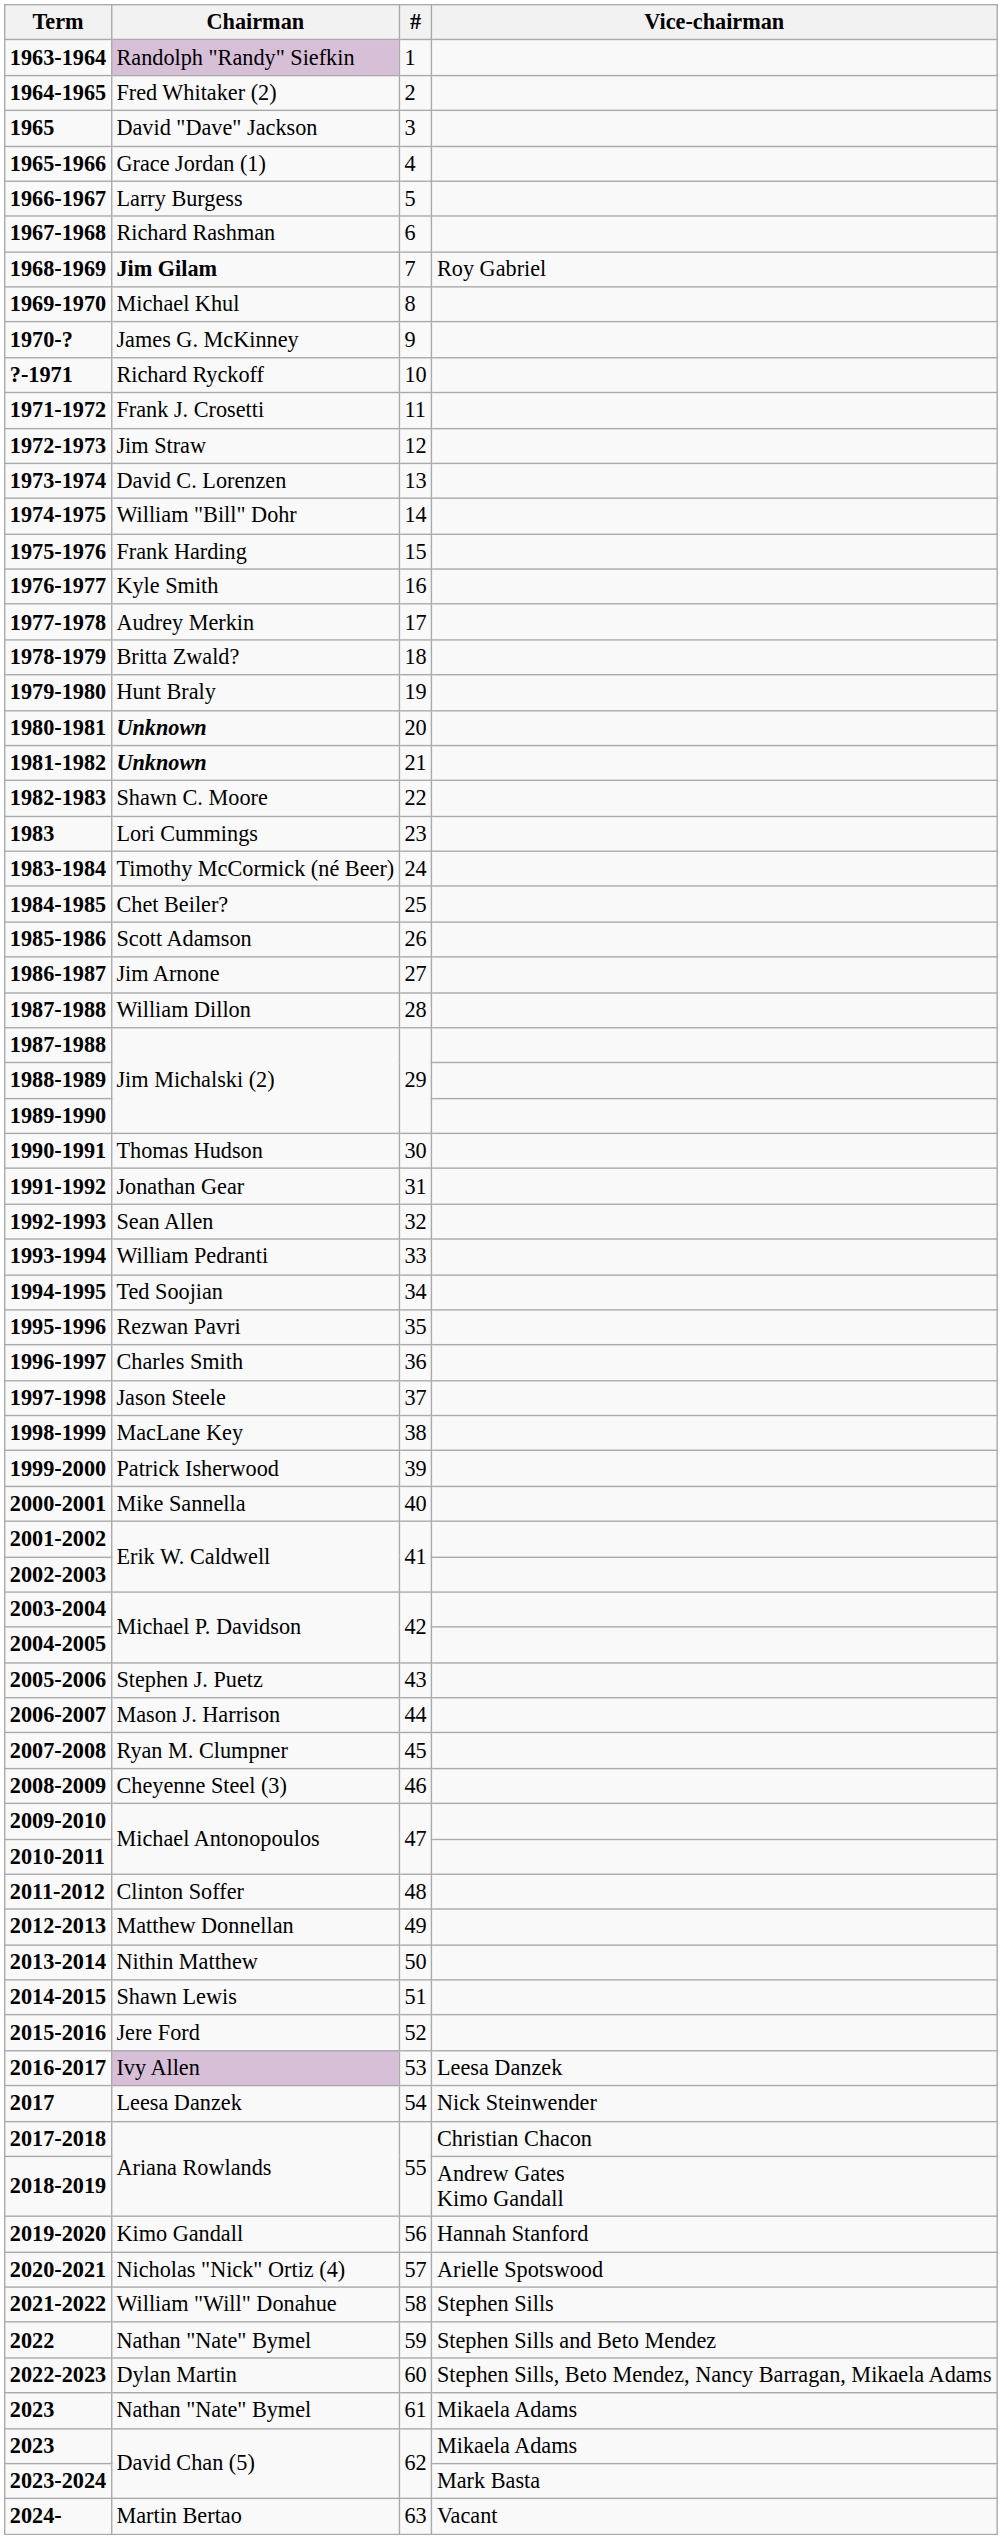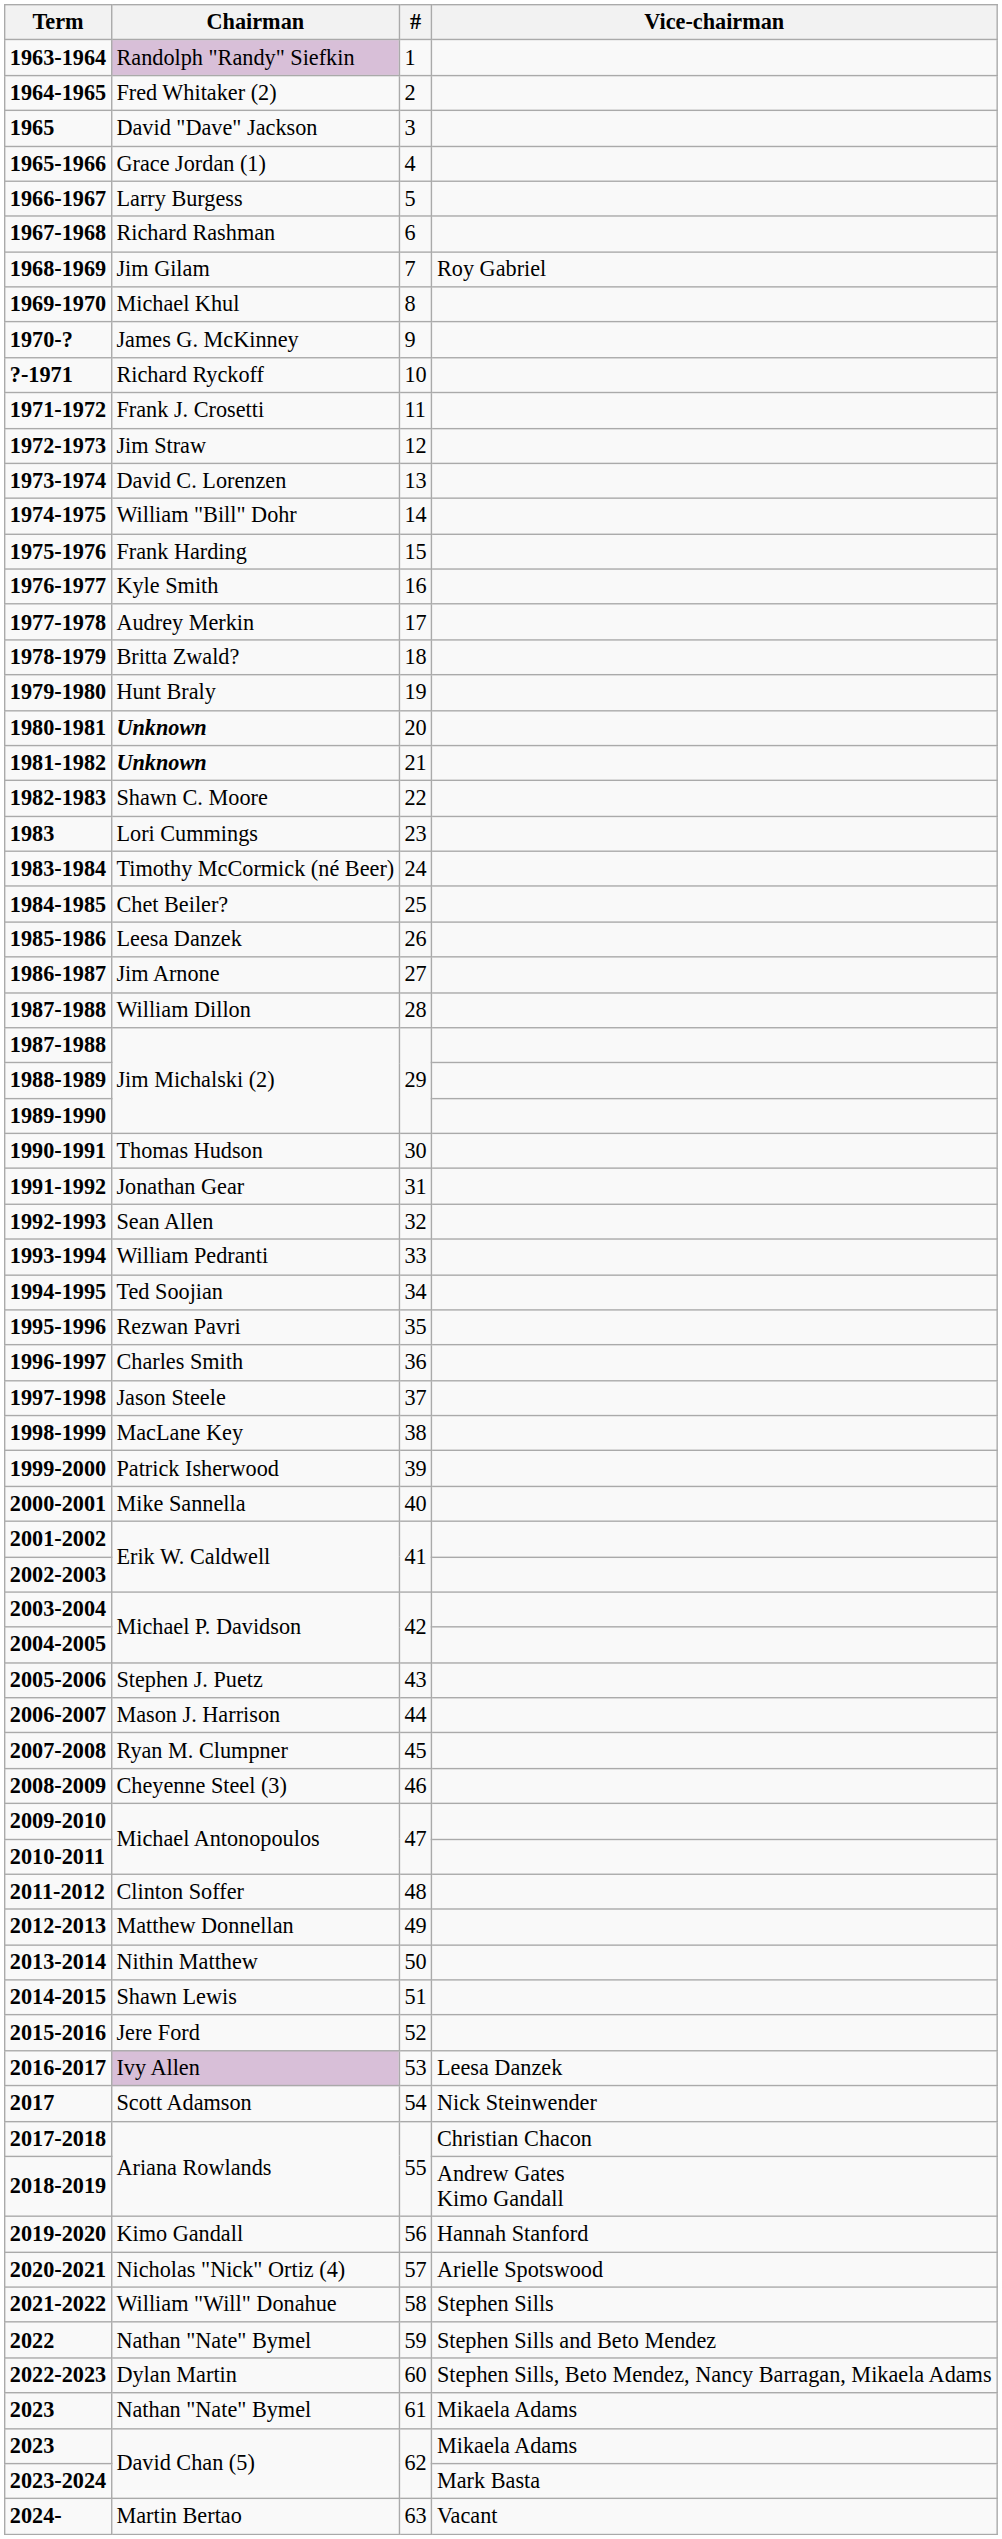 <table class="wikitable mw-collapsible">
 <tr>
 <th>Term</th>
 <th>Chairman</th>
 <th>#</th>
 <th>Vice-chairman</th>
 </tr>
 <tr>
 <td><strong>1963-1964</strong></td>
 <td style="background:thistle;">Randolph "Randy" Siefkin</td>
 <td>1</td>
 <td></td>
 </tr>
 <tr>
 <td><strong>1964-1965</strong></td>
 <td>Fred Whitaker (2)</td>
 <td>2</td>
 <td></td>
 </tr>
 <tr>
 <td><strong>1965</strong></td>
 <td>David "Dave" Jackson</td>
 <td>3</td>
 <td></td>
 </tr>
 <tr>
 <td><strong>1965-1966</strong></td>
 <td>Grace Jordan (1)</td>
 <td>4</td>
 <td></td>
 </tr>
 <tr>
 <td><strong>1966-1967</strong></td>
 <td>Larry Burgess</td>
 <td>5</td>
 <td></td>
 </tr>
 <tr>
 <td><strong>1967-1968</strong></td>
 <td>Richard Rashman</td>
 <td>6</td>
 <td></td>
 </tr>
 <tr>
 <td><strong>1968-1969</strong></td>
-<td><strong>Jim Gilam</strong></td>
+<td>Jim Gilam</td>
 <td>7</td>
 <td>Roy Gabriel</td>
 </tr>
 <tr>
 <td><strong>1969-1970</strong></td>
 <td>Michael Khul</td>
 <td>8</td>
 <td></td>
 </tr>
 <tr>
 <td><strong>1970-?</strong></td>
 <td>James G. McKinney</td>
 <td>9</td>
 <td></td>
 </tr>
 <tr>
 <td><strong>?-1971</strong></td>
 <td>Richard Ryckoff</td>
 <td>10</td>
 <td></td>
 </tr>
 <tr>
 <td><strong>1971-1972</strong></td>
 <td>Frank J. Crosetti</td>
 <td>11</td>
 <td></td>
 </tr>
 <tr>
 <td><strong>1972-1973</strong></td>
 <td>Jim Straw</td>
 <td>12</td>
 <td></td>
 </tr>
 <tr>
 <td><strong>1973-1974</strong></td>
 <td>David C. Lorenzen</td>
 <td>13</td>
 <td></td>
 </tr>
 <tr>
 <td><strong>1974-1975</strong></td>
 <td>William "Bill" Dohr</td>
 <td>14</td>
 <td></td>
 </tr>
 <tr>
 <td><strong>1975-1976</strong></td>
 <td>Frank Harding</td>
 <td>15</td>
 <td></td>
 </tr>
 <tr>
 <td><strong>1976-1977</strong></td>
 <td>Kyle Smith</td>
 <td>16</td>
 <td></td>
 </tr>
 <tr>
 <td><strong>1977-1978</strong></td>
 <td>Audrey Merkin</td>
 <td>17</td>
 <td></td>
 </tr>
 <tr>
 <td><strong>1978-1979</strong></td>
 <td>Britta Zwald?</td>
 <td>18</td>
 <td></td>
 </tr>
 <tr>
 <td><strong>1979-1980</strong></td>
 <td>Hunt Braly</td>
 <td>19</td>
 <td></td>
 </tr>
 <tr>
 <td><strong>1980-1981</strong></td>
 <td><strong><em>Unknown</em></strong></td>
 <td>20</td>
 <td></td>
 </tr>
 <tr>
 <td><strong>1981-1982</strong></td>
 <td><strong><em>Unknown</em></strong></td>
 <td>21</td>
 <td></td>
 </tr>
 <tr>
 <td><strong>1982-1983</strong></td>
 <td>Shawn C. Moore</td>
 <td>22</td>
 <td></td>
 </tr>
 <tr>
 <td><strong>1983</strong></td>
 <td>Lori Cummings</td>
 <td>23</td>
 <td></td>
 </tr>
 <tr>
 <td><strong>1983-1984</strong></td>
 <td>Timothy McCormick (né Beer)</td>
 <td>24</td>
 <td></td>
 </tr>
 <tr>
 <td><strong>1984-1985</strong></td>
 <td>Chet Beiler?</td>
 <td>25</td>
 <td></td>
 </tr>
 <tr>
 <td><strong>1985-1986</strong></td>
-<td>Scott Adamson</td>
+<td>Leesa Danzek</td>
 <td>26</td>
 <td></td>
 </tr>
 <tr>
 <td><strong>1986-1987</strong></td>
 <td>Jim Arnone</td>
 <td>27</td>
 <td></td>
 </tr>
 <tr>
 <td><strong>1987-1988</strong></td>
 <td>William Dillon</td>
 <td>28</td>
 <td></td>
 </tr>
 <tr>
 <td><strong>1987-1988</strong></td>
 <td rowspan="3">Jim Michalski (2)</td>
 <td rowspan="3">29</td>
 </tr>
 <tr>
 <td><strong>1988-1989</strong></td>
 <td></td>
 </tr>
 <tr>
 <td><strong>1989-1990</strong></td>
 <td></td>
 </tr>
 <tr>
 <td><strong>1990-1991</strong></td>
 <td>Thomas Hudson</td>
 <td>30</td>
 </tr>
 <tr>
 <td><strong>1991-1992</strong></td>
 <td>Jonathan Gear</td>
 <td>31</td>
 <td></td>
 </tr>
 <tr>
 <td><strong>1992-1993</strong></td>
 <td>Sean Allen</td>
 <td>32</td>
 <td></td>
 </tr>
 <tr>
 <td><strong>1993-1994</strong></td>
 <td>William Pedranti</td>
 <td>33</td>
 <td></td>
 </tr>
 <tr>
 <td><strong>1994-1995</strong></td>
 <td>Ted Soojian</td>
 <td>34</td>
 <td></td>
 </tr>
 <tr>
 <td><strong>1995-1996</strong></td>
 <td>Rezwan Pavri</td>
 <td>35</td>
 <td></td>
 </tr>
 <tr>
 <td><strong>1996-1997</strong></td>
 <td>Charles Smith</td>
 <td>36</td>
 <td></td>
 </tr>
 <tr>
 <td><strong>1997-1998</strong></td>
 <td>Jason Steele</td>
 <td>37</td>
 <td></td>
 </tr>
 <tr>
 <td><strong>1998-1999</strong></td>
 <td>MacLane Key</td>
 <td>38</td>
 <td></td>
 </tr>
 <tr>
 <td><strong>1999-2000</strong></td>
 <td>Patrick Isherwood</td>
 <td>39</td>
 <td></td>
 </tr>
 <tr>
 <td><strong>2000-2001</strong></td>
 <td>Mike Sannella</td>
 <td>40</td>
 <td></td>
 </tr>
 <tr>
 <td><strong>2001-2002</strong></td>
 <td rowspan="2">Erik W. Caldwell</td>
 <td rowspan="2">41</td>
 <td></td>
 </tr>
 <tr>
 <td><strong>2002-2003</strong></td>
 <td></td>
 </tr>
 <tr>
 <td><strong>2003-2004</strong></td>
 <td rowspan="2">Michael P. Davidson</td>
 <td rowspan="2">42</td>
 <td></td>
 </tr>
 <tr>
 <td><strong>2004-2005</strong></td>
 <td></td>
 </tr>
 <tr>
 <td><strong>2005-2006</strong></td>
 <td>Stephen J. Puetz</td>
 <td>43</td>
 <td></td>
 </tr>
 <tr>
 <td><strong>2006-2007</strong></td>
 <td>Mason J. Harrison</td>
 <td>44</td>
 <td></td>
 </tr>
 <tr>
 <td><strong>2007-2008</strong></td>
 <td>Ryan M. Clumpner</td>
 <td>45</td>
 <td></td>
 </tr>
 <tr>
 <td><strong>2008-2009</strong></td>
 <td>Cheyenne Steel (3)</td>
 <td>46</td>
 <td></td>
 </tr>
 <tr>
 <td><strong>2009-2010</strong></td>
 <td rowspan="2">Michael Antonopoulos</td>
 <td rowspan="2">47</td>
 <td></td>
 </tr>
 <tr>
 <td><strong>2010-2011</strong></td>
 <td></td>
 </tr>
 <tr>
 <td><strong>2011-2012</strong></td>
 <td>Clinton Soffer</td>
 <td>48</td>
 <td></td>
 </tr>
 <tr>
 <td><strong>2012-2013</strong></td>
 <td>Matthew Donnellan</td>
 <td>49</td>
 <td></td>
 </tr>
 <tr>
 <td><strong>2013-2014</strong></td>
 <td>Nithin Matthew</td>
 <td>50</td>
 <td></td>
 </tr>
 <tr>
 <td><strong>2014-2015</strong></td>
 <td>Shawn Lewis</td>
 <td>51</td>
 <td></td>
 </tr>
 <tr>
 <td><strong>2015-2016</strong></td>
 <td>Jere Ford</td>
 <td>52</td>
 <td></td>
 </tr>
 <tr>
 <td><strong>2016-2017</strong></td>
 <td style="background:thistle;">Ivy Allen</td>
 <td>53</td>
 <td>Leesa Danzek</td>
 </tr>
 <tr>
 <td><strong>2017</strong></td>
-<td>Leesa Danzek</td>
+<td>Scott Adamson</td>
 <td>54</td>
 <td>Nick Steinwender</td>
 </tr>
 <tr>
 <td><strong>2017-2018</strong></td>
 <td rowspan="2" >Ariana Rowlands</td>
 <td rowspan="2">55</td>
 <td>Christian Chacon</td>
 </tr>
 <tr>
 <td><strong>2018-2019</strong></td>
 <td>Andrew Gates<br>Kimo Gandall</td>
 </tr>
 <tr>
 <td><strong>2019-2020</strong></td>
 <td>Kimo Gandall</td>
 <td>56</td>
 <td>Hannah Stanford</td>
 </tr>
 <tr>
 <td><strong>2020-2021</strong></td>
 <td>Nicholas "Nick" Ortiz (4)</td>
 <td>57</td>
 <td>Arielle Spotswood</td>
 </tr>
 <tr>
 <td><strong>2021-2022</strong></td>
 <td>William "Will" Donahue</td>
 <td>58</td>
 <td>Stephen Sills</td>
 </tr>
 <tr>
 <td><strong>2022</strong></td>
 <td>Nathan "Nate" Bymel</td>
 <td>59</td>
 <td>Stephen Sills and Beto Mendez</td>
 </tr>
 <tr>
 <td><strong>2022-2023</strong></td>
 <td>Dylan Martin</td>
 <td>60</td>
 <td>Stephen Sills, Beto Mendez, Nancy Barragan, Mikaela Adams</td>
 </tr>
 <tr>
 <td><strong>2023</strong></td>
 <td>Nathan "Nate" Bymel</td>
 <td>61</td>
 <td>Mikaela Adams</td>
 </tr>
 <tr>
 <td><strong>2023</strong></td>
 <td rowspan="2" >David Chan (5)</td>
 <td rowspan="2">62</td>
 <td>Mikaela Adams</td>
 </tr>
 <tr>
 <td><strong>2023-2024</strong></td>
 <td>Mark Basta</td>
 </tr>
 <tr>
 <td><strong>2024-</strong></td>
 <td>Martin Bertao</td>
 <td>63</td>
 <td>Vacant</td>
 </tr>
 </table>
